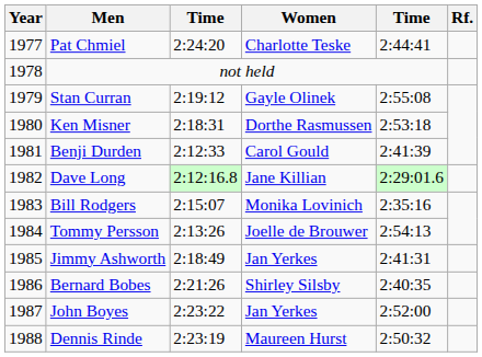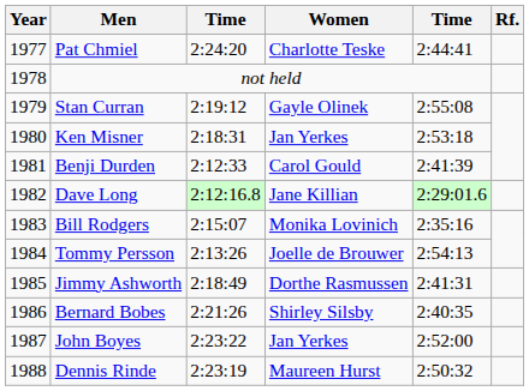 <table class="wikitable sortable">
 <tr>
 <th>Year</th>
 <th>Men</th>
 <th>Time</th>
 <th>Women</th>
 <th>Time</th>
 <th class="unsortable">Rf.</th>
 </tr>
 <tr>
 <td>1977 </td>
 <td><a href='#'>Pat Chmiel</a></td>
 <td>2:24:20 </td>
 <td><a href='#'>Charlotte Teske</a></td>
 <td>2:44:41</td>
 <td></td>
 </tr>
 <tr>
 <td>1978</td>
 <td colspan="4" align="center" data-sort-value=""><em>not held</em></td>
 <td></td>
 </tr>
 <tr>
 <td>1979</td>
 <td><a href='#'>Stan Curran</a></td>
 <td>2:19:12</td>
 <td><a href='#'>Gayle Olinek</a></td>
 <td>2:55:08</td>
 </tr>
 <tr>
 <td>1980</td>
 <td><a href='#'>Ken Misner</a></td>
 <td>2:18:31</td>
-<td><a href='#'>Dorthe Rasmussen</a></td>
+<td><a href='#'>Jan Yerkes</a></td>
 <td>2:53:18</td>
 </tr>
 <tr>
 <td>1981</td>
 <td><a href='#'>Benji Durden</a></td>
 <td>2:12:33</td>
 <td><a href='#'>Carol Gould</a></td>
 <td>2:41:39</td>
 </tr>
 <tr>
 <td>1982</td>
 <td><a href='#'>Dave Long</a></td>
 <td bgcolor="#CCFFCC">2:12:16.8</td>
 <td><a href='#'>Jane Killian</a></td>
 <td bgcolor="#CCFFCC">2:29:01.6</td>
 <td></td>
 </tr>
 <tr>
 <td>1983</td>
 <td><a href='#'>Bill Rodgers</a></td>
 <td>2:15:07</td>
 <td><a href='#'>Monika Lovinich</a></td>
 <td>2:35:16</td>
 </tr>
 <tr>
 <td>1984</td>
 <td><a href='#'>Tommy Persson</a></td>
 <td>2:13:26</td>
 <td><a href='#'>Joelle de Brouwer</a></td>
 <td>2:54:13</td>
 </tr>
 <tr>
 <td>1985</td>
 <td><a href='#'>Jimmy Ashworth</a></td>
 <td>2:18:49</td>
-<td><a href='#'>Jan Yerkes</a></td>
+<td><a href='#'>Dorthe Rasmussen</a></td>
 <td>2:41:31 </td>
 <td></td>
 </tr>
 <tr>
 <td>1986</td>
 <td><a href='#'>Bernard Bobes</a></td>
 <td>2:21:26</td>
 <td><a href='#'>Shirley Silsby</a></td>
 <td>2:40:35</td>
 </tr>
 <tr>
 <td>1987</td>
 <td><a href='#'>John Boyes</a></td>
 <td>2:23:22</td>
 <td><a href='#'>Jan Yerkes</a></td>
 <td>2:52:00 </td>
 <td></td>
 </tr>
 <tr>
 <td>1988</td>
 <td><a href='#'>Dennis Rinde</a></td>
 <td>2:23:19</td>
 <td><a href='#'>Maureen Hurst</a></td>
 <td>2:50:32</td>
 <td></td>
 </tr>
 </table>
